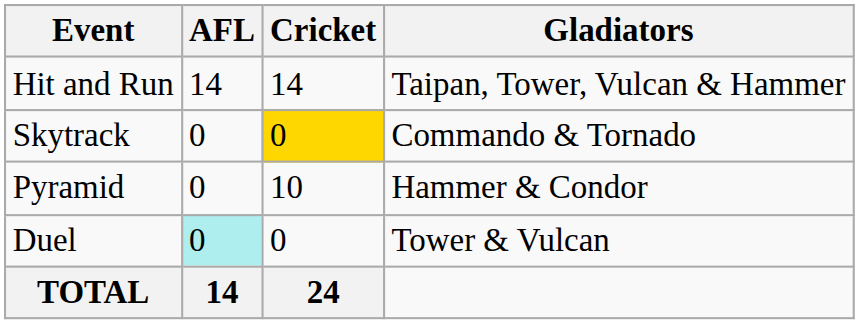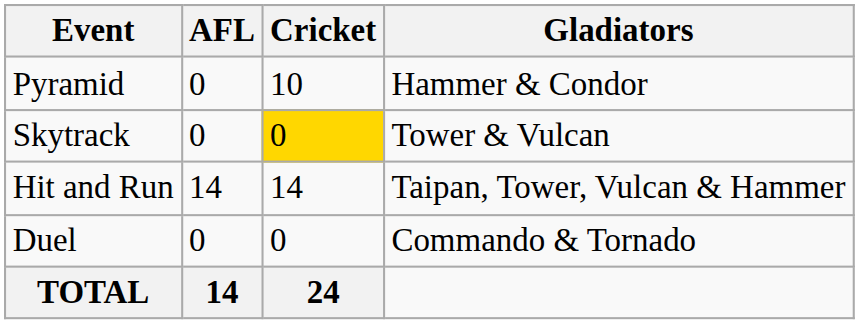 <table class="wikitable">
 <tr>
 <th>Event</th>
 <th>AFL</th>
 <th>Cricket</th>
 <th>Gladiators</th>
 </tr>
 <tr>
+<td>Pyramid</td>
+<td>0</td>
+<td>10</td>
+<td>Hammer & Condor</td>
+</tr>
+<tr>
+<td>Skytrack</td>
+<td>0</td>
+<td style="background: gold;">0</td>
+<td>Tower & Vulcan</td>
+</tr>
+<tr>
 <td>Hit and Run</td>
 <td>14</td>
 <td>14</td>
 <td>Taipan, Tower, Vulcan & Hammer</td>
 </tr>
 <tr>
-<td>Skytrack</td>
+<td>Duel</td>
 <td>0</td>
-<td style="background: gold;">0</td>
+<td>0</td>
 <td>Commando & Tornado</td>
-</tr>
-<tr>
-<td>Pyramid</td>
-<td>0</td>
-<td>10</td>
-<td>Hammer & Condor</td>
-</tr>
-<tr>
-<td>Duel</td>
-<td style="background: paleturquoise;">0</td>
-<td>0</td>
-<td>Tower & Vulcan</td>
 </tr>
 <tr>
 <th>TOTAL</th>
 <th>14</th>
 <th>24</th>
 </tr>
 </table>
